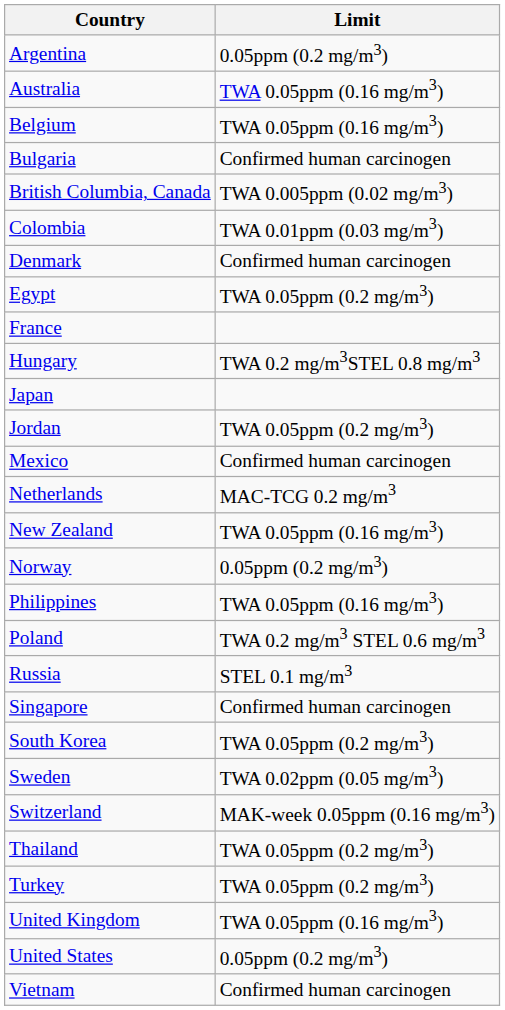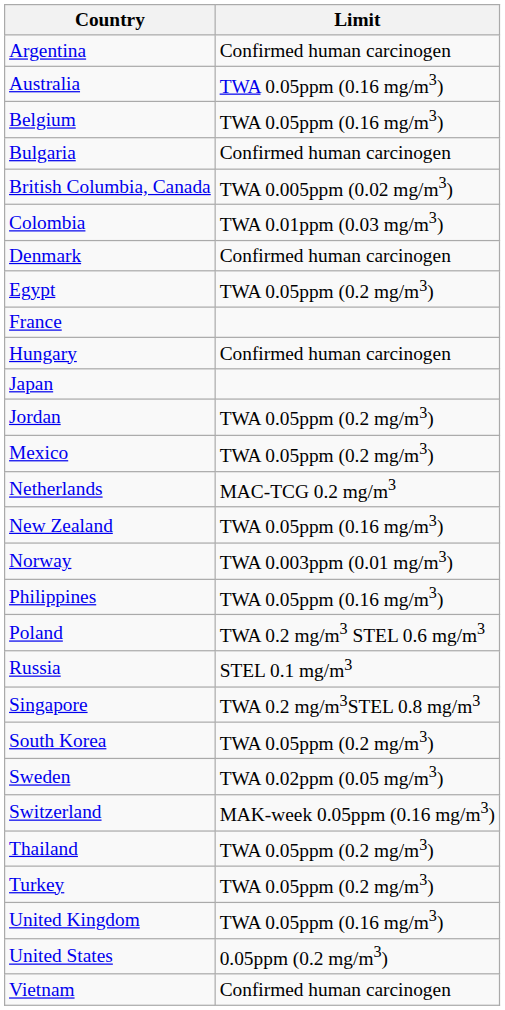 <table class="wikitable">
 <tr>
 <th>Country</th>
 <th>Limit</th>
 </tr>
 <tr>
 <td><a href='#'>Argentina</a></td>
-<td>0.05ppm (0.2 mg/m<sup>3</sup>)</td>
+<td>Confirmed human carcinogen</td>
 </tr>
 <tr>
 <td><a href='#'>Australia</a></td>
 <td><a href='#'>TWA</a> 0.05ppm (0.16 mg/m<sup>3</sup>)</td>
 </tr>
 <tr>
 <td><a href='#'>Belgium</a></td>
 <td>TWA 0.05ppm (0.16 mg/m<sup>3</sup>)</td>
 </tr>
 <tr>
 <td><a href='#'>Bulgaria</a></td>
 <td>Confirmed human carcinogen</td>
 </tr>
 <tr>
 <td><a href='#'>British Columbia, Canada</a></td>
 <td>TWA 0.005ppm (0.02 mg/m<sup>3</sup>)</td>
 </tr>
 <tr>
 <td><a href='#'>Colombia</a></td>
 <td>TWA 0.01ppm (0.03 mg/m<sup>3</sup>)</td>
 </tr>
 <tr>
 <td><a href='#'>Denmark</a></td>
 <td>Confirmed human carcinogen</td>
 </tr>
 <tr>
 <td><a href='#'>Egypt</a></td>
 <td>TWA 0.05ppm (0.2 mg/m<sup>3</sup>)</td>
 </tr>
 <tr>
 <td><a href='#'>France</a></td>
 <td></td>
 </tr>
 <tr>
 <td><a href='#'>Hungary</a></td>
-<td>TWA 0.2 mg/m<sup>3</sup>STEL 0.8 mg/m<sup>3</sup></td>
+<td>Confirmed human carcinogen</td>
 </tr>
 <tr>
 <td><a href='#'>Japan</a></td>
 <td></td>
 </tr>
 <tr>
 <td><a href='#'>Jordan</a></td>
 <td>TWA 0.05ppm (0.2 mg/m<sup>3</sup>)</td>
 </tr>
 <tr>
 <td><a href='#'>Mexico</a></td>
-<td>Confirmed human carcinogen</td>
+<td>TWA 0.05ppm (0.2 mg/m<sup>3</sup>)</td>
 </tr>
 <tr>
 <td><a href='#'>Netherlands</a></td>
 <td>MAC-TCG 0.2 mg/m<sup>3</sup></td>
 </tr>
 <tr>
 <td><a href='#'>New Zealand</a></td>
 <td>TWA 0.05ppm (0.16 mg/m<sup>3</sup>)</td>
 </tr>
 <tr>
 <td><a href='#'>Norway</a></td>
-<td>0.05ppm (0.2 mg/m<sup>3</sup>)</td>
+<td>TWA 0.003ppm (0.01 mg/m<sup>3</sup>)</td>
 </tr>
 <tr>
 <td><a href='#'>Philippines</a></td>
 <td>TWA 0.05ppm (0.16 mg/m<sup>3</sup>)</td>
 </tr>
 <tr>
 <td><a href='#'>Poland</a></td>
 <td>TWA 0.2 mg/m<sup>3</sup> STEL 0.6 mg/m<sup>3</sup></td>
 </tr>
 <tr>
 <td><a href='#'>Russia</a></td>
 <td>STEL 0.1 mg/m<sup>3</sup></td>
 </tr>
 <tr>
 <td><a href='#'>Singapore</a></td>
-<td>Confirmed human carcinogen</td>
+<td>TWA 0.2 mg/m<sup>3</sup>STEL 0.8 mg/m<sup>3</sup></td>
 </tr>
 <tr>
 <td><a href='#'>South Korea</a></td>
 <td>TWA 0.05ppm (0.2 mg/m<sup>3</sup>)</td>
 </tr>
 <tr>
 <td><a href='#'>Sweden</a></td>
 <td>TWA 0.02ppm (0.05 mg/m<sup>3</sup>)</td>
 </tr>
 <tr>
 <td><a href='#'>Switzerland</a></td>
 <td>MAK-week 0.05ppm (0.16 mg/m<sup>3</sup>)</td>
 </tr>
 <tr>
 <td><a href='#'>Thailand</a></td>
 <td>TWA 0.05ppm (0.2 mg/m<sup>3</sup>)</td>
 </tr>
 <tr>
 <td><a href='#'>Turkey</a></td>
 <td>TWA 0.05ppm (0.2 mg/m<sup>3</sup>)</td>
 </tr>
 <tr>
 <td><a href='#'>United Kingdom</a></td>
 <td>TWA 0.05ppm (0.16 mg/m<sup>3</sup>)</td>
 </tr>
 <tr>
 <td><a href='#'>United States</a></td>
 <td>0.05ppm (0.2 mg/m<sup>3</sup>)</td>
 </tr>
 <tr>
 <td><a href='#'>Vietnam</a></td>
 <td>Confirmed human carcinogen</td>
 </tr>
 </table>
